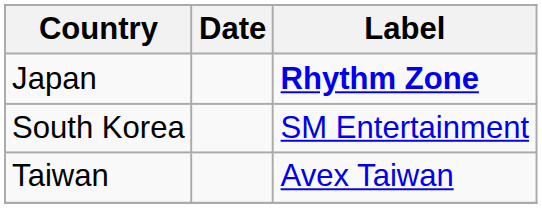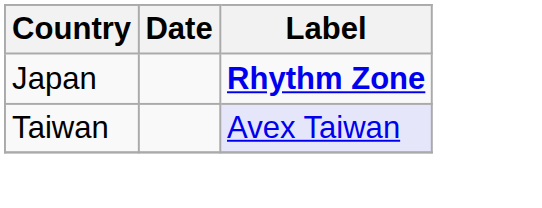 <table class="wikitable">
 <tr>
 <th>Country</th>
 <th>Date</th>
 <th>Label</th>
 </tr>
 <tr>
 <td>Japan</td>
 <td></td>
 <td><strong><a href='#'>Rhythm Zone</a></strong></td>
 </tr>
 <tr>
-<td>South Korea</td>
-<td></td>
-<td><a href='#'>SM Entertainment</a></td>
-</tr>
-<tr>
 <td>Taiwan</td>
 <td></td>
-<td><a href='#'>Avex Taiwan</a></td>
+<td style="background: lavender;"><a href='#'>Avex Taiwan</a></td>
 </tr>
 <tr>
 </tr>
 </table>
